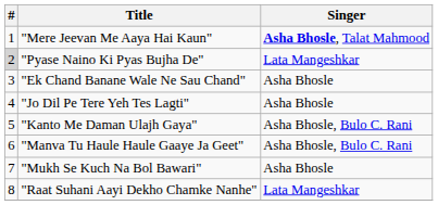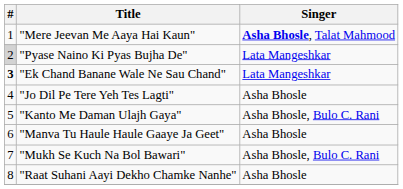 <table class="wikitable">
 <tr>
 <th>#</th>
 <th>Title</th>
 <th>Singer</th>
 </tr>
 <tr>
 <td>1</td>
 <td>"Mere Jeevan Me Aaya Hai Kaun"</td>
 <td><strong><a href='#'>Asha Bhosle</a></strong>, <a href='#'>Talat Mahmood</a></td>
 </tr>
 <tr>
 <td style="background: lightgrey;">2</td>
 <td>"Pyase Naino Ki Pyas Bujha De"</td>
 <td><a href='#'>Lata Mangeshkar</a></td>
 </tr>
 <tr>
-<td>3</td>
+<td><strong>3</strong></td>
 <td>"Ek Chand Banane Wale Ne Sau Chand"</td>
-<td>Asha Bhosle</td>
+<td><a href='#'>Lata Mangeshkar</a></td>
 </tr>
 <tr>
 <td>4</td>
 <td>"Jo Dil Pe Tere Yeh Tes Lagti"</td>
 <td>Asha Bhosle</td>
 </tr>
 <tr>
 <td>5</td>
 <td>"Kanto Me Daman Ulajh Gaya"</td>
 <td>Asha Bhosle, <a href='#'>Bulo C. Rani</a></td>
 </tr>
 <tr>
 <td>6</td>
 <td>"Manva Tu Haule Haule Gaaye Ja Geet"</td>
-<td>Asha Bhosle, <a href='#'>Bulo C. Rani</a></td>
+<td>Asha Bhosle</td>
 </tr>
 <tr>
 <td>7</td>
 <td>"Mukh Se Kuch Na Bol Bawari"</td>
-<td>Asha Bhosle</td>
+<td>Asha Bhosle, <a href='#'>Bulo C. Rani</a></td>
 </tr>
 <tr>
 <td>8</td>
 <td>"Raat Suhani Aayi Dekho Chamke Nanhe"</td>
-<td><a href='#'>Lata Mangeshkar</a></td>
+<td>Asha Bhosle</td>
 </tr>
 <tr>
 </tr>
 </table>
